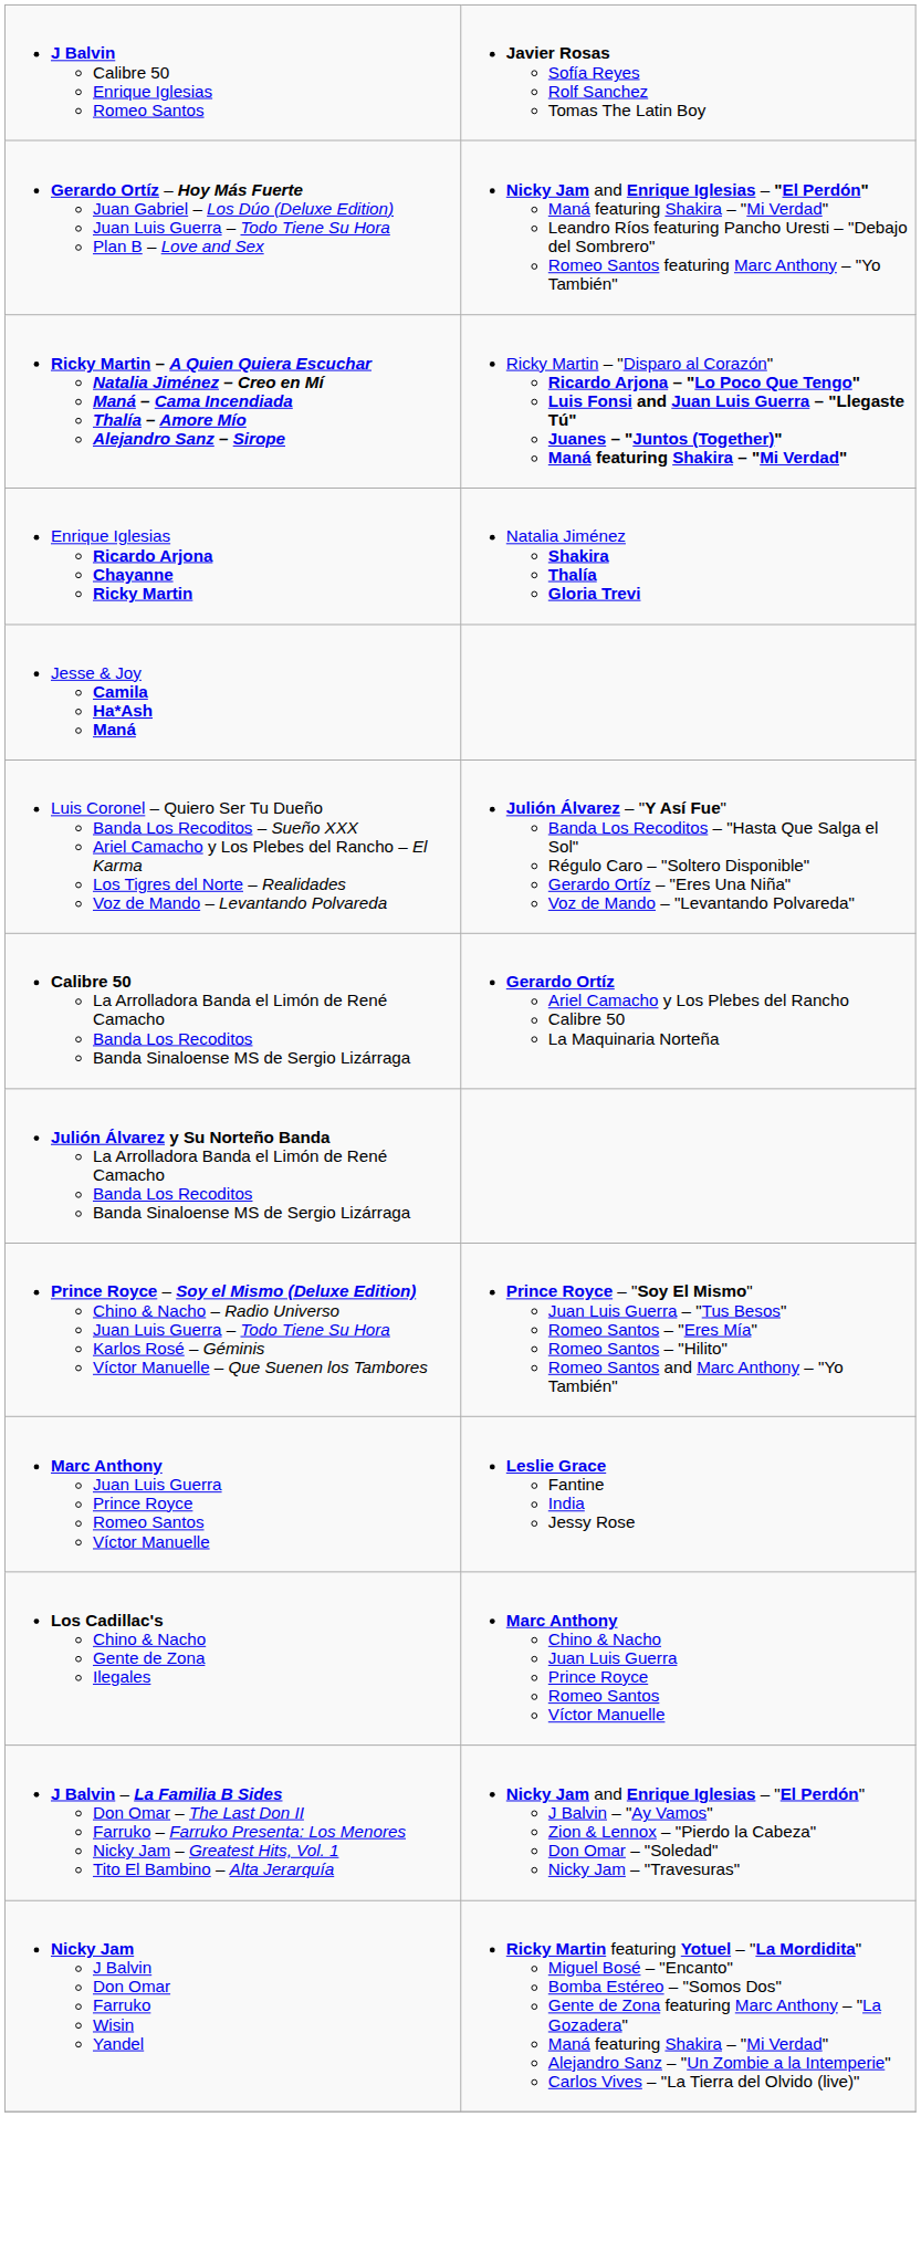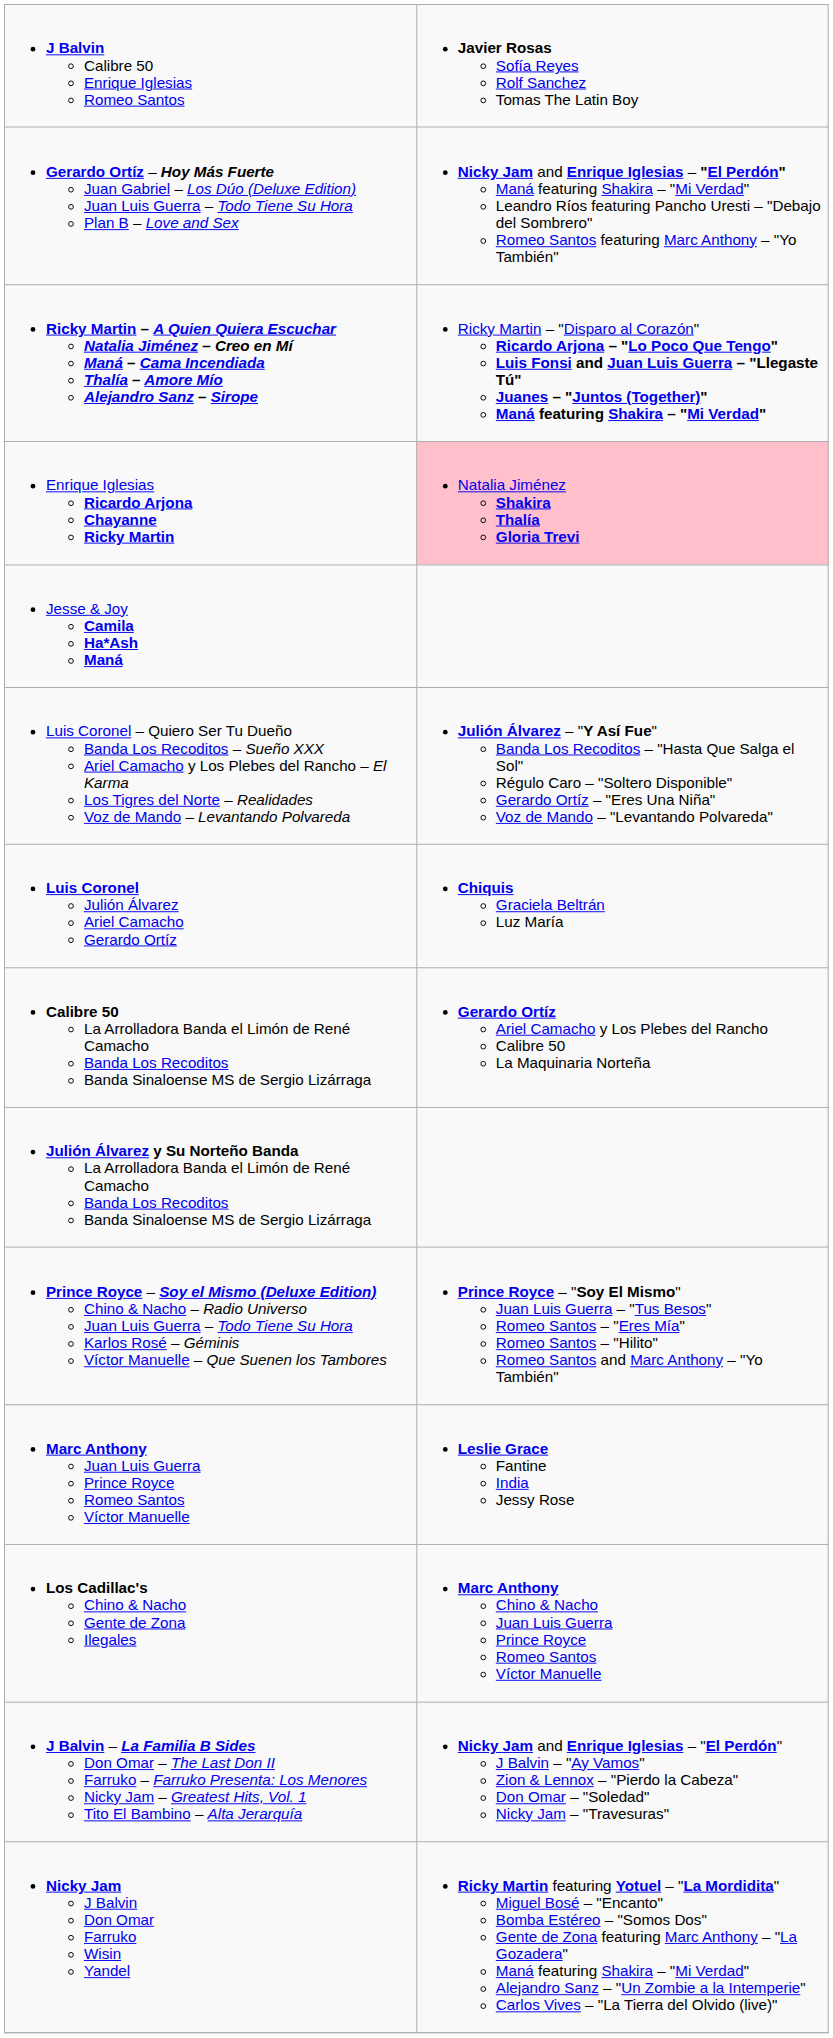 <table class=wikitable>
 <tr>
 <td valign="top" width="50%"><br><ul><li><strong><a href='#'>J Balvin</a></strong><ul><li>Calibre 50</li><li><a href='#'>Enrique Iglesias</a></li><li><a href='#'>Romeo Santos</a></li></ul></li></ul></td>
 <td valign="top"  width="50%"><br><ul><li><strong>Javier Rosas</strong><ul><li><a href='#'>Sofía Reyes</a></li><li><a href='#'>Rolf Sanchez</a></li><li>Tomas The Latin Boy</li></ul></li></ul></td>
 </tr>
 <tr>
 <td valign="top" width="50%"><br><ul><li><strong><a href='#'>Gerardo Ortíz</a></strong> – <strong><em>Hoy Más Fuerte</em></strong><ul><li><a href='#'>Juan Gabriel</a> – <em><a href='#'>Los Dúo (Deluxe Edition)</a></em></li><li><a href='#'>Juan Luis Guerra</a> – <em><a href='#'>Todo Tiene Su Hora</a></em></li><li><a href='#'>Plan B</a> – <em><a href='#'>Love and Sex</a></em></li></ul></li></ul></td>
 <td valign="top"  width="50%"><br><ul><li><strong><a href='#'>Nicky Jam</a></strong> and <strong><a href='#'>Enrique Iglesias</a></strong> – <strong>"<a href='#'>El Perdón</a>"</strong><ul><li><a href='#'>Maná</a> featuring <a href='#'>Shakira</a> – "<a href='#'>Mi Verdad</a>"</li><li>Leandro Ríos featuring Pancho Uresti – "Debajo del Sombrero"</li><li><a href='#'>Romeo Santos</a> featuring <a href='#'>Marc Anthony</a> – "Yo También"</li></ul></li></ul></td>
 </tr>
 <tr>
 <td valign="top" width="50%"><br><ul><li><strong><a href='#'>Ricky Martin</a> – <em><a href='#'>A Quien Quiera Escuchar</a><strong><em><ul><li><a href='#'>Natalia Jiménez</a> – </em>Creo en Mí<em></li><li><a href='#'>Maná</a> – </em><a href='#'>Cama Incendiada</a><em></li><li><a href='#'>Thalía</a> – </em><a href='#'>Amore Mío</a><em></li><li><a href='#'>Alejandro Sanz</a> – </em><a href='#'>Sirope</a><em></li></ul></li></ul></td>
 <td valign="top"  width="50%"><br><ul><li></strong><a href='#'>Ricky Martin</a> – "<a href='#'>Disparo al Corazón</a>"<strong><ul><li><a href='#'>Ricardo Arjona</a> – "<a href='#'>Lo Poco Que Tengo</a>"</li><li><a href='#'>Luis Fonsi</a> and <a href='#'>Juan Luis Guerra</a> – "Llegaste Tú"</li><li><a href='#'>Juanes</a> – "<a href='#'>Juntos (Together)</a>"</li><li><a href='#'>Maná</a> featuring <a href='#'>Shakira</a> – "<a href='#'>Mi Verdad</a>"</li></ul></li></ul></td>
 </tr>
 <tr>
 <td valign="top" width="50%"><br><ul><li></strong><a href='#'>Enrique Iglesias</a><strong><ul><li><a href='#'>Ricardo Arjona</a></li><li><a href='#'>Chayanne</a></li><li><a href='#'>Ricky Martin</a></li></ul></li></ul></td>
-<td valign="top" width="50%"><br><ul><li></strong><a href='#'>Natalia Jiménez</a><strong><ul><li><a href='#'>Shakira</a></li><li><a href='#'>Thalía</a></li><li><a href='#'>Gloria Trevi</a></li></ul></li></ul></td>
+<td valign="top" width="50%" style="background: pink;"><br><ul><li></strong><a href='#'>Natalia Jiménez</a><strong><ul><li><a href='#'>Shakira</a></li><li><a href='#'>Thalía</a></li><li><a href='#'>Gloria Trevi</a></li></ul></li></ul></td>
 </tr>
 <tr>
 <td valign="top" width="50%"><br><ul><li></strong><a href='#'>Jesse & Joy</a><strong><ul><li><a href='#'>Camila</a></li><li><a href='#'>Ha*Ash</a></li><li><a href='#'>Maná</a></li></ul></li></ul></td>
 </tr>
 <tr>
 <td valign="top" width="50%"><br><ul><li></strong><a href='#'>Luis Coronel</a> – </em>Quiero Ser Tu Dueño</em></strong><ul><li><a href='#'>Banda Los Recoditos</a> – <em>Sueño XXX</em></li><li><a href='#'>Ariel Camacho</a> y Los Plebes del Rancho – <em>El Karma</em></li><li><a href='#'>Los Tigres del Norte</a> – <em>Realidades</em></li><li><a href='#'>Voz de Mando</a> – <em>Levantando Polvareda</em></li></ul></li></ul></td>
 <td valign="top" width="50%"><br><ul><li><strong><a href='#'>Julión Álvarez</a></strong> – "<strong>Y Así Fue</strong>"<ul><li><a href='#'>Banda Los Recoditos</a> – "Hasta Que Salga el Sol"</li><li>Régulo Caro – "Soltero Disponible"</li><li><a href='#'>Gerardo Ortíz</a> – "Eres Una Niña"</li><li><a href='#'>Voz de Mando</a> – "Levantando Polvareda"</li></ul></li></ul></td>
+</tr>
+<tr>
+<td valign="top" width="50%"><br><ul><li><strong><a href='#'>Luis Coronel</a></strong><ul><li><a href='#'>Julión Álvarez</a></li><li><a href='#'>Ariel Camacho</a></li><li><a href='#'>Gerardo Ortíz</a></li></ul></li></ul></td>
+<td valign="top" width="50%"><br><ul><li><strong><a href='#'>Chiquis</a></strong><ul><li><a href='#'>Graciela Beltrán</a></li><li>Luz María</li></ul></li></ul></td>
 </tr>
 <tr>
 <td valign="top" width="50%"><br><ul><li><strong>Calibre 50</strong><ul><li>La Arrolladora Banda el Limón de René Camacho</li><li><a href='#'>Banda Los Recoditos</a></li><li>Banda Sinaloense MS de Sergio Lizárraga</li></ul></li></ul></td>
 <td valign="top" width="50%"><br><ul><li><strong><a href='#'>Gerardo Ortíz</a></strong><ul><li><a href='#'>Ariel Camacho</a> y Los Plebes del Rancho</li><li>Calibre 50</li><li>La Maquinaria Norteña</li></ul></li></ul></td>
 </tr>
 <tr>
 <td valign="top" width="50%"><br><ul><li><strong><a href='#'>Julión Álvarez</a> y Su Norteño Banda</strong><ul><li>La Arrolladora Banda el Limón de René Camacho</li><li><a href='#'>Banda Los Recoditos</a></li><li>Banda Sinaloense MS de Sergio Lizárraga</li></ul></li></ul></td>
 </tr>
 <tr>
 <td valign="top" width="50%"><br><ul><li><strong><a href='#'>Prince Royce</a></strong> – <strong><em><a href='#'>Soy el Mismo (Deluxe Edition)</a></em></strong><ul><li><a href='#'>Chino & Nacho</a> – <em>Radio Universo</em></li><li><a href='#'>Juan Luis Guerra</a> – <em><a href='#'>Todo Tiene Su Hora</a></em></li><li><a href='#'>Karlos Rosé</a> – <em>Géminis</em></li><li><a href='#'>Víctor Manuelle</a> – <em>Que Suenen los Tambores</em></li></ul></li></ul></td>
 <td valign="top" width="50%"><br><ul><li><strong><a href='#'>Prince Royce</a></strong> – "<strong>Soy El Mismo</strong>"<ul><li><a href='#'>Juan Luis Guerra</a> – "<a href='#'>Tus Besos</a>"</li><li><a href='#'>Romeo Santos</a> – "<a href='#'>Eres Mía</a>"</li><li><a href='#'>Romeo Santos</a> – "Hilito"</li><li><a href='#'>Romeo Santos</a> and <a href='#'>Marc Anthony</a> – "Yo También"</li></ul></li></ul></td>
 </tr>
 <tr>
 <td valign="top" width="50%"><br><ul><li><strong><a href='#'>Marc Anthony</a></strong><ul><li><a href='#'>Juan Luis Guerra</a></li><li><a href='#'>Prince Royce</a></li><li><a href='#'>Romeo Santos</a></li><li><a href='#'>Víctor Manuelle</a></li></ul></li></ul></td>
 <td valign="top" width="50%"><br><ul><li><strong><a href='#'>Leslie Grace</a></strong><ul><li>Fantine</li><li><a href='#'>India</a></li><li>Jessy Rose</li></ul></li></ul></td>
 </tr>
 <tr>
 <td valign="top" width="50%"><br><ul><li><strong>Los Cadillac's</strong><ul><li><a href='#'>Chino & Nacho</a></li><li><a href='#'>Gente de Zona</a></li><li><a href='#'>Ilegales</a></li></ul></li></ul></td>
 <td valign="top" width="50%"><br><ul><li><strong><a href='#'>Marc Anthony</a></strong><ul><li><a href='#'>Chino & Nacho</a></li><li><a href='#'>Juan Luis Guerra</a></li><li><a href='#'>Prince Royce</a></li><li><a href='#'>Romeo Santos</a></li><li><a href='#'>Víctor Manuelle</a></li></ul></li></ul></td>
 </tr>
 <tr>
 <td valign="top" width="50%"><br><ul><li><strong><a href='#'>J Balvin</a></strong> – <strong><em><a href='#'>La Familia B Sides</a></em></strong><ul><li><a href='#'>Don Omar</a> – <em><a href='#'>The Last Don II</a></em></li><li><a href='#'>Farruko</a> – <em><a href='#'>Farruko Presenta: Los Menores</a></em></li><li><a href='#'>Nicky Jam</a> – <em><a href='#'>Greatest Hits, Vol. 1</a></em></li><li><a href='#'>Tito El Bambino</a> – <em><a href='#'>Alta Jerarquía</a></em></li></ul></li></ul></td>
 <td valign="top" width="50%"><br><ul><li><strong><a href='#'>Nicky Jam</a></strong> and <strong><a href='#'>Enrique Iglesias</a></strong> – "<strong><a href='#'>El Perdón</a></strong>"<ul><li><a href='#'>J Balvin</a> – "<a href='#'>Ay Vamos</a>"</li><li><a href='#'>Zion & Lennox</a> – "Pierdo la Cabeza"</li><li><a href='#'>Don Omar</a> – "Soledad"</li><li><a href='#'>Nicky Jam</a> – "Travesuras"</li></ul></li></ul></td>
 </tr>
 <tr>
 <td valign="top" width="50%"><br><ul><li><strong><a href='#'>Nicky Jam</a></strong><ul><li><a href='#'>J Balvin</a></li><li><a href='#'>Don Omar</a></li><li><a href='#'>Farruko</a></li><li><a href='#'>Wisin</a></li><li><a href='#'>Yandel</a></li></ul></li></ul></td>
 <td valign="top" width="50%"><br><ul><li><strong><a href='#'>Ricky Martin</a></strong> featuring <strong><a href='#'>Yotuel</a></strong> – "<strong><a href='#'>La Mordidita</a></strong>"<ul><li><a href='#'>Miguel Bosé</a> – "Encanto"</li><li><a href='#'>Bomba Estéreo</a> – "Somos Dos"</li><li><a href='#'>Gente de Zona</a> featuring <a href='#'>Marc Anthony</a> – "<a href='#'>La Gozadera</a>"</li><li><a href='#'>Maná</a> featuring <a href='#'>Shakira</a> – "<a href='#'>Mi Verdad</a>"</li><li><a href='#'>Alejandro Sanz</a> – "<a href='#'>Un Zombie a la Intemperie</a>"</li><li><a href='#'>Carlos Vives</a> – "La Tierra del Olvido (live)"</li></ul></li></ul></td>
 </tr>
 <tr>
 </tr>
 </table>
